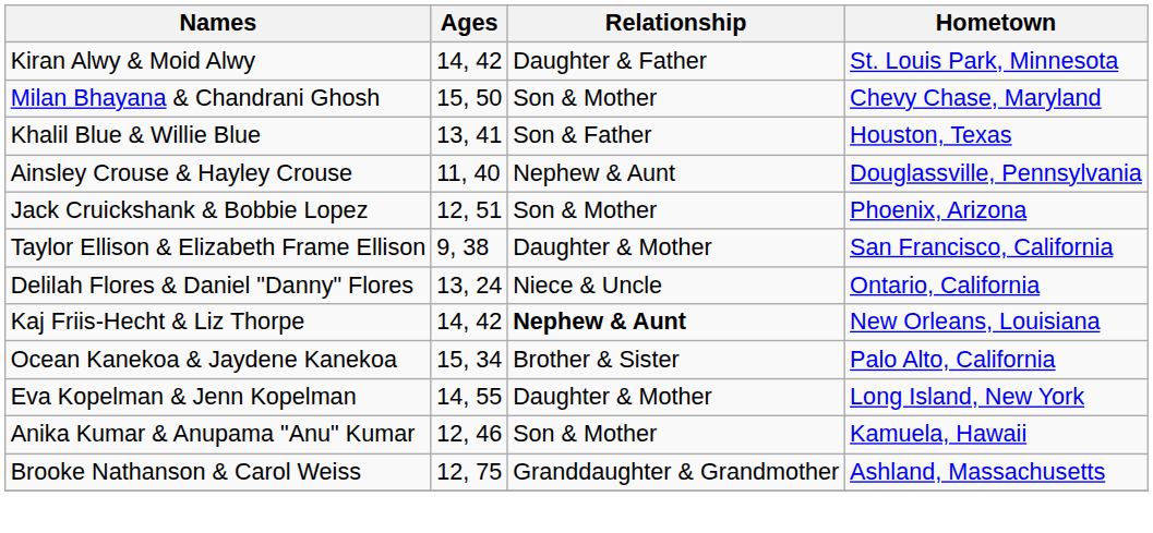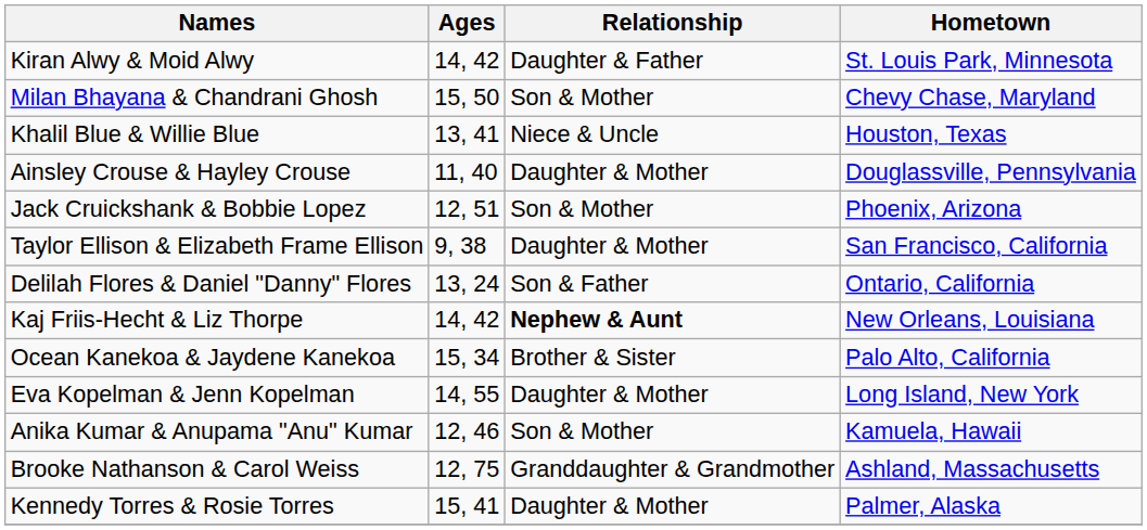 <table class="wikitable sortable">
 <tr>
 <th>Names</th>
 <th>Ages</th>
 <th>Relationship</th>
 <th>Hometown</th>
 </tr>
 <tr>
 <td>Kiran Alwy & Moid Alwy</td>
 <td>14, 42</td>
 <td>Daughter & Father</td>
 <td><a href='#'>St. Louis Park, Minnesota</a></td>
 </tr>
 <tr>
 <td><a href='#'>Milan Bhayana</a> & Chandrani Ghosh</td>
 <td>15, 50</td>
 <td>Son & Mother</td>
 <td><a href='#'>Chevy Chase, Maryland</a></td>
 </tr>
 <tr>
 <td>Khalil Blue & Willie Blue</td>
 <td>13, 41</td>
-<td>Son & Father</td>
+<td>Niece & Uncle</td>
 <td><a href='#'>Houston, Texas</a></td>
 </tr>
 <tr>
 <td>Ainsley Crouse & Hayley Crouse</td>
 <td>11, 40</td>
-<td>Nephew & Aunt</td>
+<td>Daughter & Mother</td>
 <td><a href='#'>Douglassville, Pennsylvania</a></td>
 </tr>
 <tr>
 <td>Jack Cruickshank & Bobbie Lopez</td>
 <td>12, 51</td>
 <td>Son & Mother</td>
 <td><a href='#'>Phoenix, Arizona</a></td>
 </tr>
 <tr>
 <td>Taylor Ellison & Elizabeth Frame Ellison</td>
 <td>9, 38</td>
 <td>Daughter & Mother</td>
 <td><a href='#'>San Francisco, California</a></td>
 </tr>
 <tr>
 <td>Delilah Flores & Daniel "Danny" Flores</td>
 <td>13, 24</td>
-<td>Niece & Uncle</td>
+<td>Son & Father</td>
 <td><a href='#'>Ontario, California</a></td>
 </tr>
 <tr>
 <td>Kaj Friis-Hecht & Liz Thorpe</td>
 <td>14, 42</td>
 <td><strong>Nephew & Aunt</strong></td>
 <td><a href='#'>New Orleans, Louisiana</a></td>
 </tr>
 <tr>
 <td>Ocean Kanekoa & Jaydene Kanekoa</td>
 <td>15, 34</td>
 <td>Brother & Sister</td>
 <td><a href='#'>Palo Alto, California</a></td>
 </tr>
 <tr>
 <td>Eva Kopelman & Jenn Kopelman</td>
 <td>14, 55</td>
 <td>Daughter & Mother</td>
 <td><a href='#'>Long Island, New York</a></td>
 </tr>
 <tr>
 <td>Anika Kumar & Anupama "Anu" Kumar</td>
 <td>12, 46</td>
 <td>Son & Mother</td>
 <td><a href='#'>Kamuela, Hawaii</a></td>
 </tr>
 <tr>
 <td>Brooke Nathanson & Carol Weiss</td>
 <td>12, 75</td>
 <td>Granddaughter & Grandmother</td>
 <td><a href='#'>Ashland, Massachusetts</a></td>
 </tr>
 <tr>
+<td>Kennedy Torres & Rosie Torres</td>
+<td>15, 41</td>
+<td>Daughter & Mother</td>
+<td><a href='#'>Palmer, Alaska</a></td>
+</tr>
+<tr>
 </tr>
 </table>
